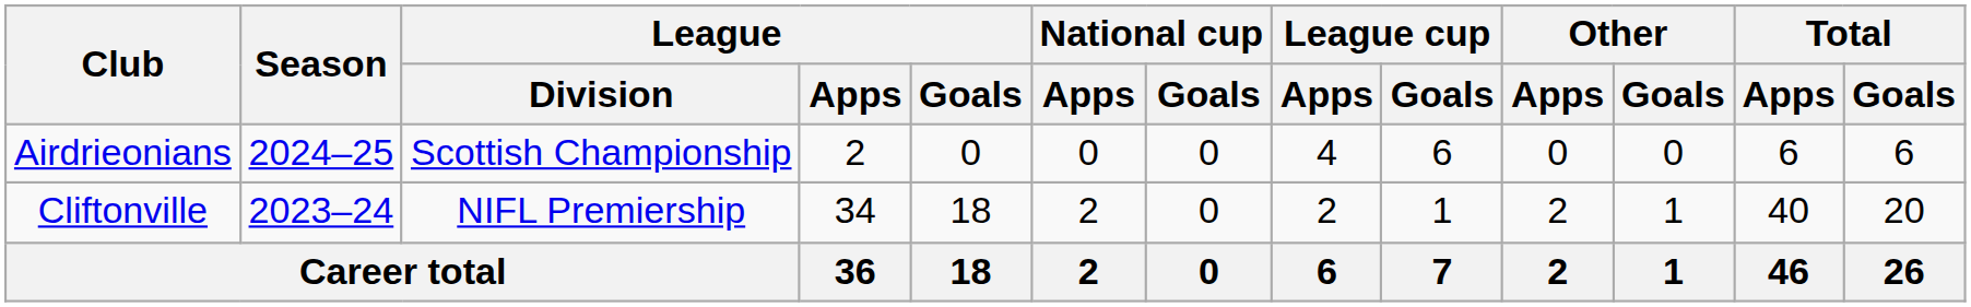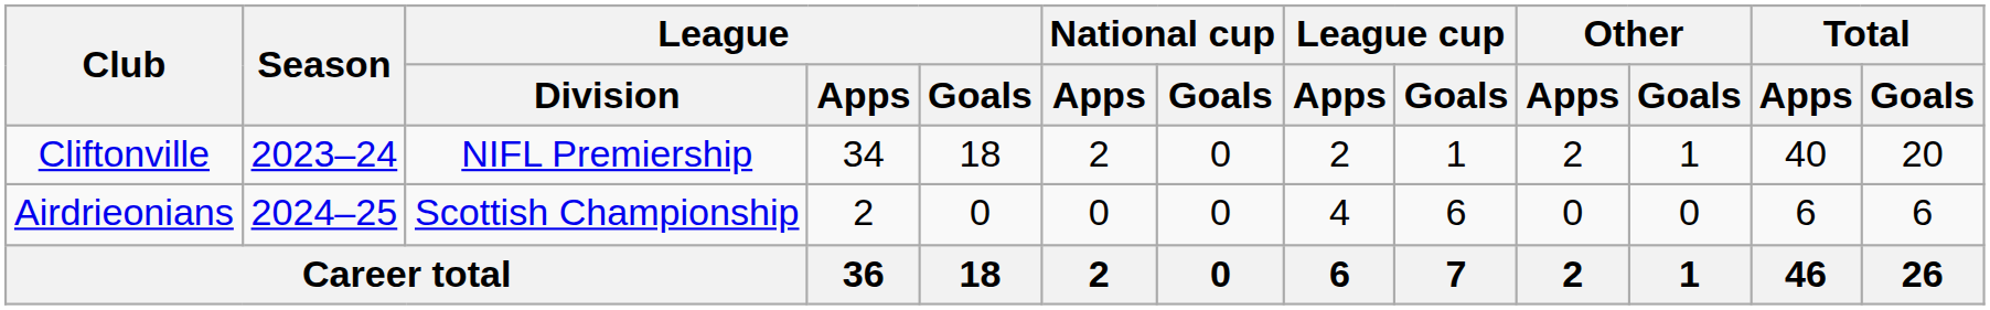 <table class="wikitable" style="text-align:center">
 <tr>
 <th rowspan="2">Club</th>
 <th rowspan="2">Season</th>
 <th colspan="3">League</th>
 <th colspan="2">National cup</th>
 <th colspan="2">League cup</th>
 <th colspan="2">Other</th>
 <th colspan="2">Total</th>
 </tr>
 <tr>
 <th>Division</th>
 <th>Apps</th>
 <th>Goals</th>
 <th>Apps</th>
 <th>Goals</th>
 <th>Apps</th>
 <th>Goals</th>
 <th>Apps</th>
 <th>Goals</th>
 <th>Apps</th>
 <th>Goals</th>
 </tr>
 <tr>
+<td><a href='#'>Cliftonville</a></td>
+<td><a href='#'>2023–24</a></td>
+<td><a href='#'>NIFL Premiership</a></td>
+<td>34</td>
+<td>18</td>
+<td>2</td>
+<td>0</td>
+<td>2</td>
+<td>1</td>
+<td>2</td>
+<td>1</td>
+<td>40</td>
+<td>20</td>
+</tr>
+<tr>
 <td><a href='#'>Airdrieonians</a></td>
 <td><a href='#'>2024–25</a></td>
 <td><a href='#'>Scottish Championship</a></td>
 <td>2</td>
 <td>0</td>
 <td>0</td>
 <td>0</td>
 <td>4</td>
 <td>6</td>
 <td>0</td>
 <td>0</td>
 <td>6</td>
 <td>6</td>
 </tr>
 <tr>
-<td><a href='#'>Cliftonville</a></td>
-<td><a href='#'>2023–24</a></td>
-<td><a href='#'>NIFL Premiership</a></td>
-<td>34</td>
-<td>18</td>
-<td>2</td>
-<td>0</td>
-<td>2</td>
-<td>1</td>
-<td>2</td>
-<td>1</td>
-<td>40</td>
-<td>20</td>
-</tr>
-<tr>
 <th colspan="3">Career total</th>
 <th>36</th>
 <th>18</th>
 <th>2</th>
 <th>0</th>
 <th>6</th>
 <th>7</th>
 <th>2</th>
 <th>1</th>
 <th>46</th>
 <th>26</th>
 </tr>
 </table>
